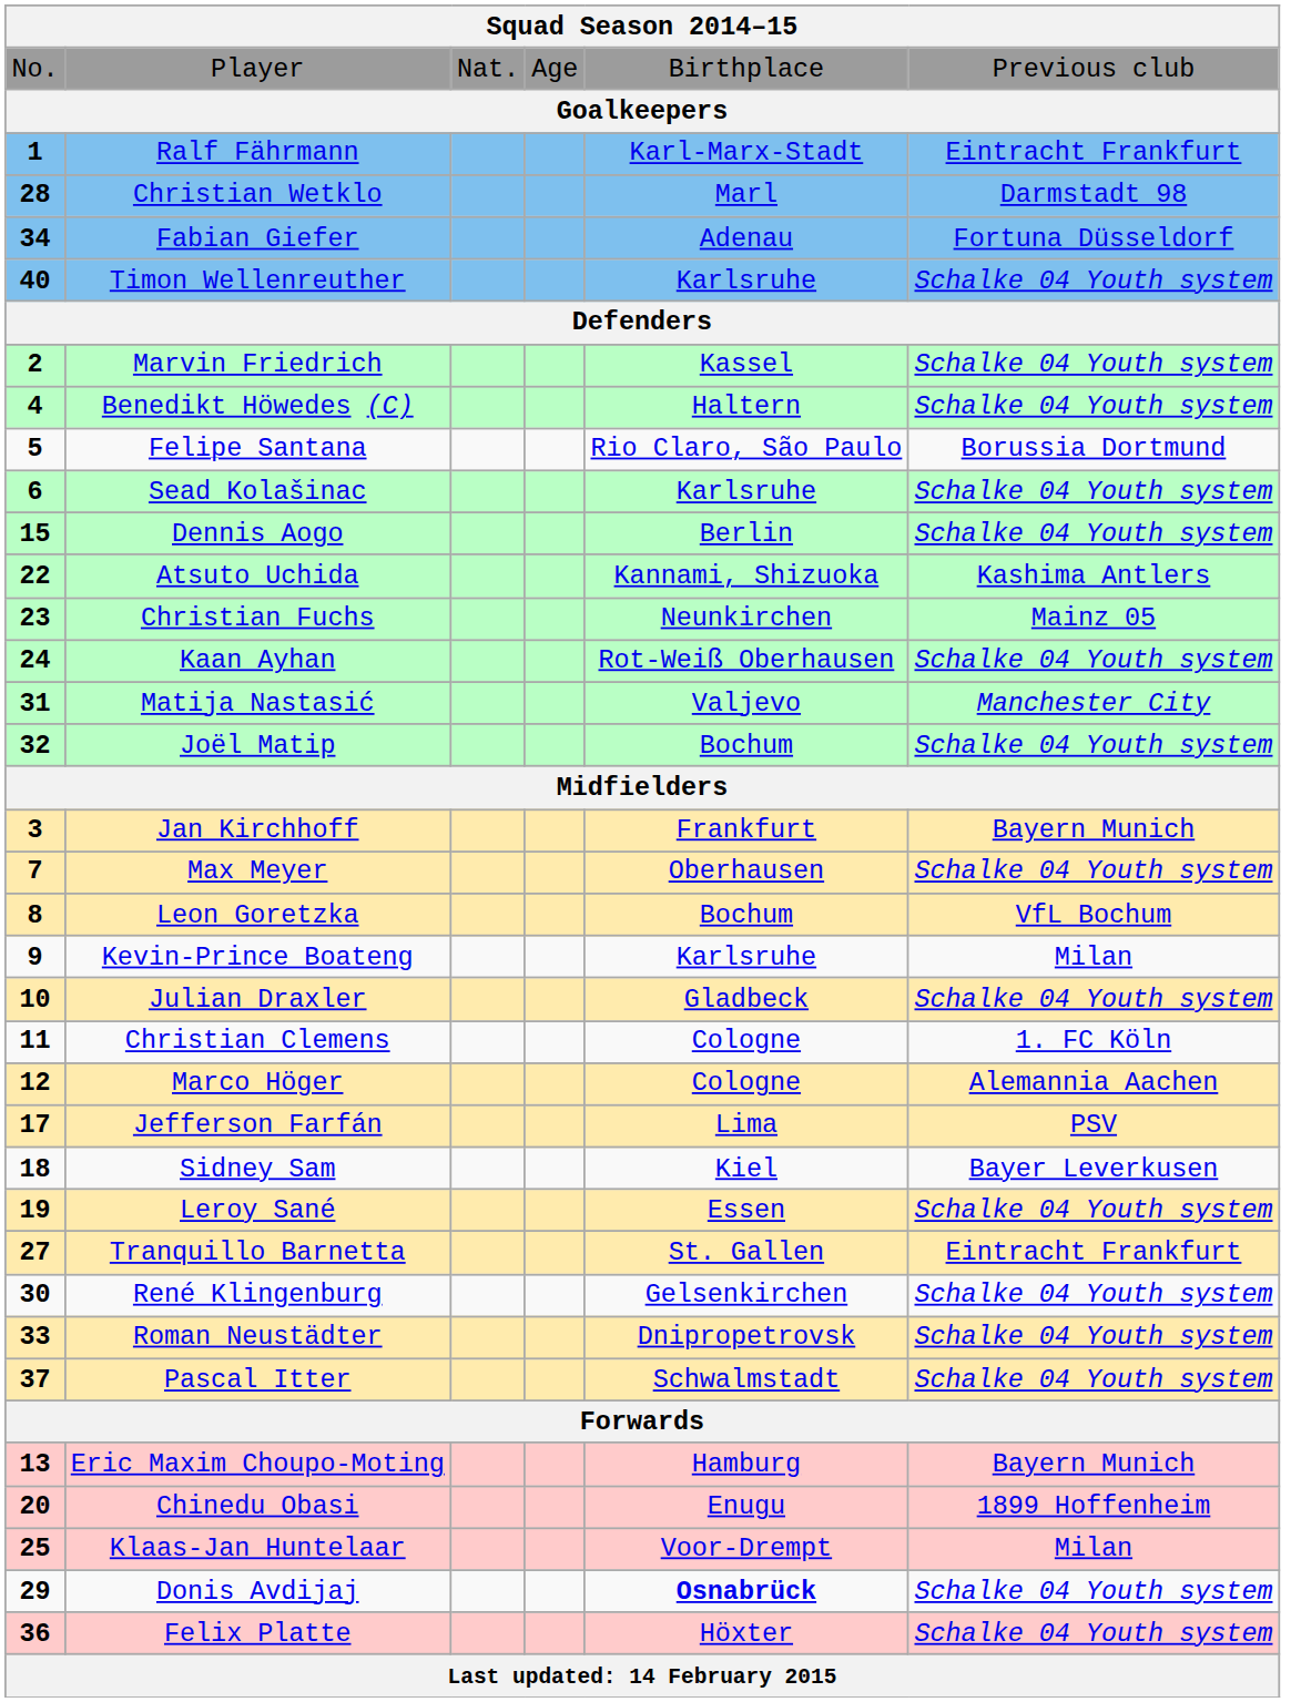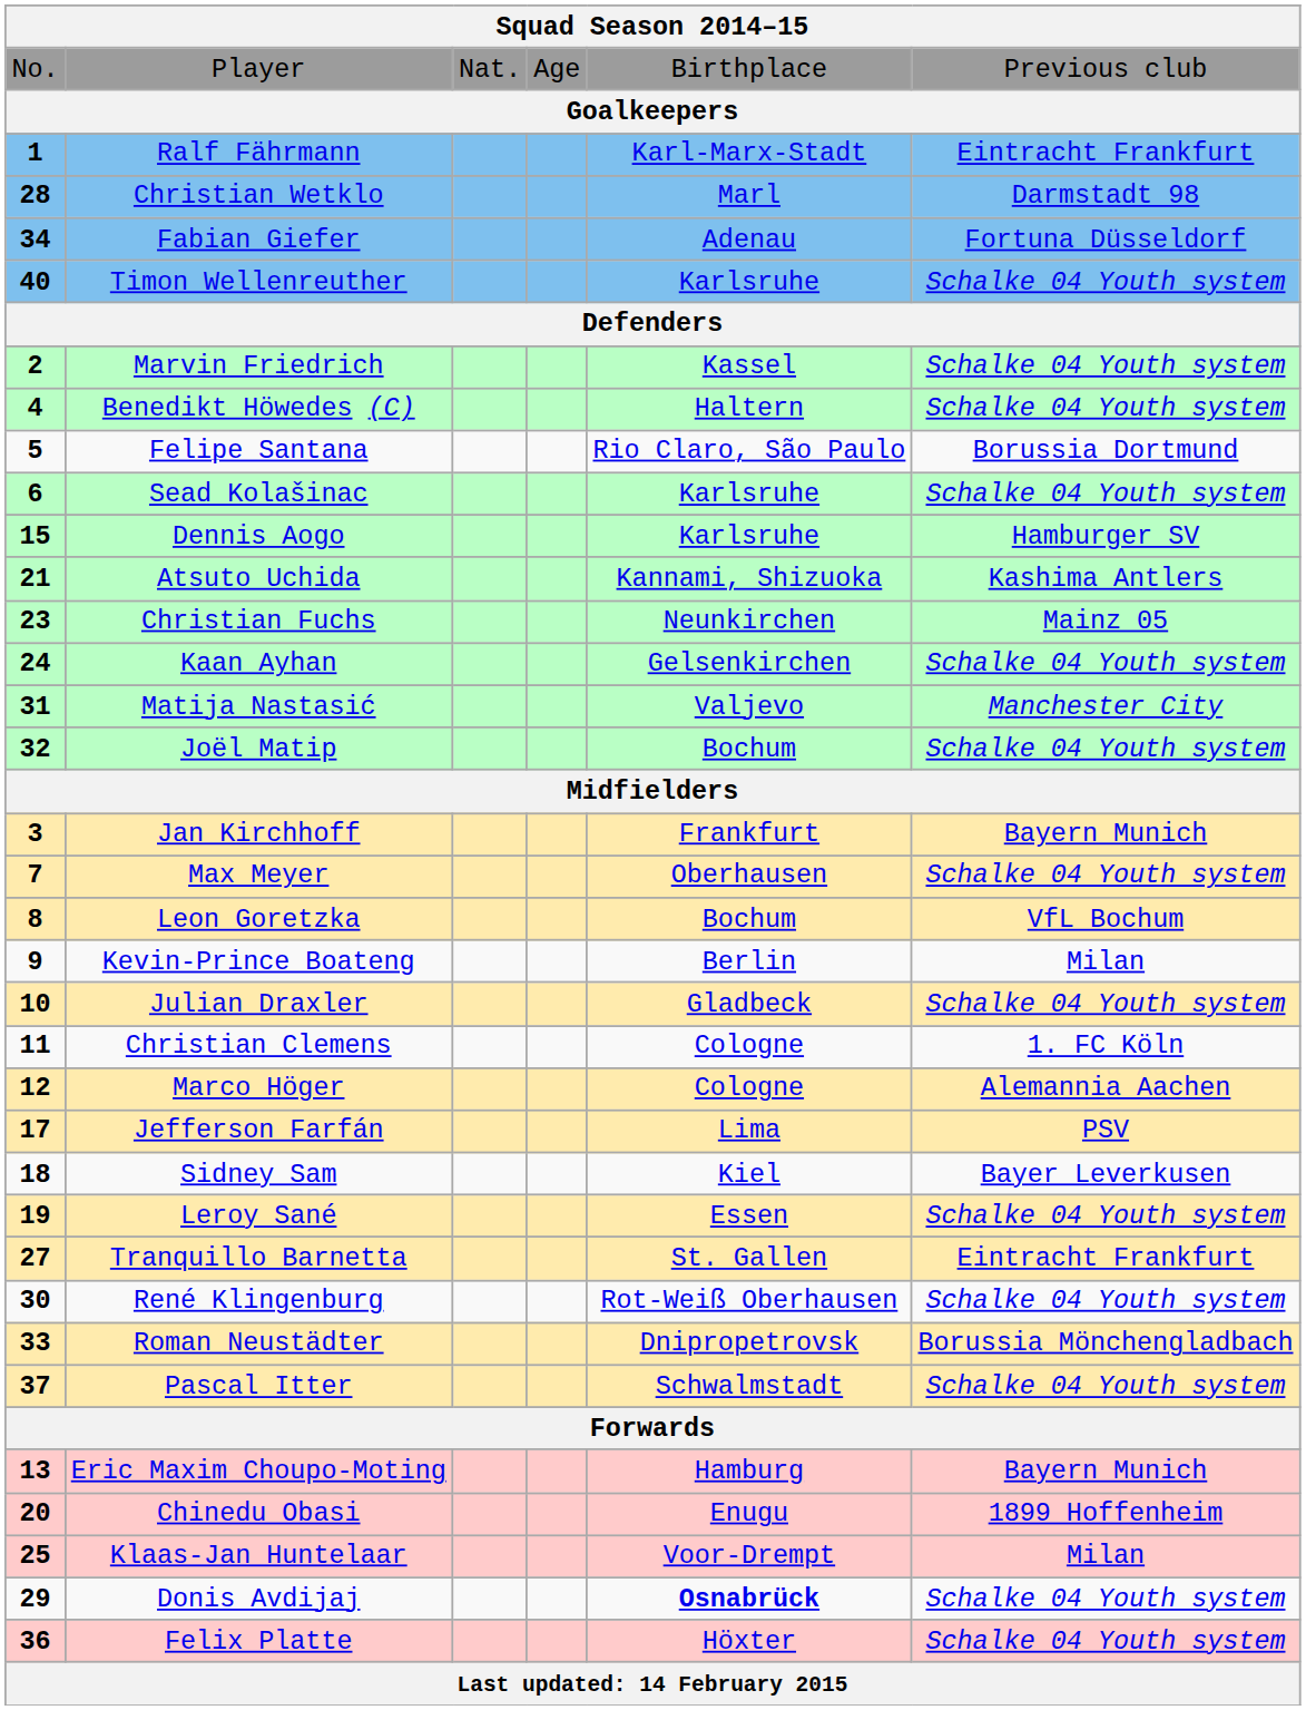 <table class="wikitable">
 <tr align="center" style="background:#DCDCDC">
 <th colspan="7">Squad Season 2014–15</th>
 </tr>
 <tr align="center" style="background:#9C9C9C">
 <td>No.</td>
 <td>Player</td>
 <td>Nat.</td>
 <td>Age</td>
 <td>Birthplace</td>
 <td>Previous club</td>
 </tr>
 <tr align="center" style="background:#DCDCDC">
 <th colspan="7">Goalkeepers</th>
 </tr>
 <tr align="center" style="background:#7EC0EE">
 <td><strong>1</strong></td>
 <td><a href='#'>Ralf Fährmann</a></td>
 <td></td>
 <td></td>
 <td><a href='#'>Karl-Marx-Stadt</a> </td>
 <td><a href='#'>Eintracht Frankfurt</a></td>
 </tr>
 <tr align="center" style="background:#7EC0EE">
 <td><strong>28</strong></td>
 <td><a href='#'>Christian Wetklo</a></td>
 <td></td>
 <td></td>
 <td><a href='#'>Marl</a></td>
 <td><a href='#'>Darmstadt 98</a></td>
 </tr>
 <tr align="center" style="background:#7EC0EE">
 <td><strong>34</strong></td>
 <td><a href='#'>Fabian Giefer</a></td>
 <td></td>
 <td></td>
 <td><a href='#'>Adenau</a></td>
 <td><a href='#'>Fortuna Düsseldorf</a></td>
 </tr>
 <tr align="center" style="background:#7EC0EE">
 <td><strong>40</strong></td>
 <td><a href='#'>Timon Wellenreuther</a></td>
 <td></td>
 <td></td>
 <td><a href='#'>Karlsruhe</a></td>
 <td><em><a href='#'>Schalke 04 Youth system</a></em></td>
 </tr>
 <tr align="center" style="background:#7EC0EE">
 <th colspan="7">Defenders</th>
 </tr>
 <tr align="center" style="background:#B9FFC5">
 <td><strong>2</strong></td>
 <td><a href='#'>Marvin Friedrich</a></td>
 <td></td>
 <td></td>
 <td><a href='#'>Kassel</a></td>
 <td><em><a href='#'>Schalke 04 Youth system</a></em></td>
 </tr>
 <tr align="center" style="background:#B9FFC5">
 <td><strong>4</strong></td>
 <td><a href='#'>Benedikt Höwedes</a> <em><a href='#'>(C)</a></em></td>
 <td></td>
 <td></td>
 <td><a href='#'>Haltern</a></td>
 <td><em><a href='#'>Schalke 04 Youth system</a></em></td>
 </tr>
 <tr align="center">
 <td><strong>5</strong></td>
 <td><a href='#'>Felipe Santana</a></td>
 <td></td>
 <td></td>
 <td><a href='#'>Rio Claro, São Paulo</a> </td>
 <td><a href='#'>Borussia Dortmund</a></td>
 </tr>
 <tr align="center" style="background:#B9FFC5">
 <td><strong>6</strong></td>
 <td><a href='#'>Sead Kolašinac</a></td>
 <td></td>
 <td></td>
 <td><a href='#'>Karlsruhe</a></td>
 <td><em><a href='#'>Schalke 04 Youth system</a></em></td>
 </tr>
 <tr align="center" style="background:#B9FFC5">
 <td><strong>15</strong></td>
 <td><a href='#'>Dennis Aogo</a></td>
 <td></td>
 <td></td>
-<td><a href='#'>Berlin</a></td>
-<td><em><a href='#'>Schalke 04 Youth system</a></em></td>
+<td><a href='#'>Karlsruhe</a></td>
+<td><a href='#'>Hamburger SV</a></td>
 </tr>
 <tr align="center" style="background:#B9FFC5">
-<td><strong>22</strong></td>
+<td><strong>21</strong></td>
 <td><a href='#'>Atsuto Uchida</a></td>
 <td></td>
 <td></td>
 <td><a href='#'>Kannami, Shizuoka</a> </td>
 <td><a href='#'>Kashima Antlers</a></td>
 </tr>
 <tr align="center" style="background:#B9FFC5">
 <td><strong>23</strong></td>
 <td><a href='#'>Christian Fuchs</a></td>
 <td></td>
 <td></td>
 <td><a href='#'>Neunkirchen</a> </td>
 <td><a href='#'>Mainz 05</a></td>
 </tr>
 <tr align="center" style="background:#B9FFC5">
 <td><strong>24</strong></td>
 <td><a href='#'>Kaan Ayhan</a></td>
 <td></td>
 <td></td>
-<td><a href='#'>Rot-Weiß Oberhausen</a></td>
+<td><a href='#'>Gelsenkirchen</a></td>
 <td><em><a href='#'>Schalke 04 Youth system</a></em></td>
 </tr>
 <tr align="center" style="background:#B9FFC5">
 <td><strong>31</strong></td>
 <td><a href='#'>Matija Nastasić</a></td>
 <td></td>
 <td></td>
 <td><a href='#'>Valjevo</a> </td>
 <td><em><a href='#'>Manchester City</a></em></td>
 </tr>
 <tr align="center" style="background:#B9FFC5">
 <td><strong>32</strong></td>
 <td><a href='#'>Joël Matip</a></td>
 <td></td>
 <td></td>
 <td><a href='#'>Bochum</a></td>
 <td><em><a href='#'>Schalke 04 Youth system</a></em></td>
 </tr>
 <tr align="center" style="background:#DCDCDC">
 <th colspan="7">Midfielders</th>
 </tr>
 <tr align="center" style="background:#FFEBAD">
 <td><strong>3</strong></td>
 <td><a href='#'>Jan Kirchhoff</a></td>
 <td></td>
 <td></td>
 <td><a href='#'>Frankfurt</a></td>
 <td><a href='#'>Bayern Munich</a></td>
 </tr>
 <tr align="center" style="background:#FFEBAD">
 <td><strong>7</strong></td>
 <td><a href='#'>Max Meyer</a></td>
 <td></td>
 <td></td>
 <td><a href='#'>Oberhausen</a></td>
 <td><em><a href='#'>Schalke 04 Youth system</a></em></td>
 </tr>
 <tr align="center" style="background:#FFEBAD">
 <td><strong>8</strong></td>
 <td><a href='#'>Leon Goretzka</a></td>
 <td></td>
 <td></td>
 <td><a href='#'>Bochum</a></td>
 <td><a href='#'>VfL Bochum</a></td>
 </tr>
 <tr align="center">
 <td><strong>9</strong></td>
 <td><a href='#'>Kevin-Prince Boateng</a></td>
 <td></td>
 <td></td>
-<td><a href='#'>Karlsruhe</a></td>
+<td><a href='#'>Berlin</a></td>
 <td><a href='#'>Milan</a></td>
 </tr>
 <tr align="center" style="background:#FFEBAD">
 <td><strong>10</strong></td>
 <td><a href='#'>Julian Draxler</a></td>
 <td></td>
 <td></td>
 <td><a href='#'>Gladbeck</a></td>
 <td><em><a href='#'>Schalke 04 Youth system</a></em></td>
 </tr>
 <tr align="center">
 <td><strong>11</strong></td>
 <td><a href='#'>Christian Clemens</a></td>
 <td></td>
 <td></td>
 <td><a href='#'>Cologne</a></td>
 <td><a href='#'>1. FC Köln</a></td>
 </tr>
 <tr align="center" style="background:#FFEBAD">
 <td><strong>12</strong></td>
 <td><a href='#'>Marco Höger</a></td>
 <td></td>
 <td></td>
 <td><a href='#'>Cologne</a></td>
 <td><a href='#'>Alemannia Aachen</a></td>
 </tr>
 <tr align="center" style="background:#FFEBAD">
 <td><strong>17</strong></td>
 <td><a href='#'>Jefferson Farfán</a></td>
 <td></td>
 <td></td>
 <td><a href='#'>Lima</a> </td>
 <td><a href='#'>PSV</a></td>
 </tr>
 <tr align="center">
 <td><strong>18</strong></td>
 <td><a href='#'>Sidney Sam</a></td>
 <td></td>
 <td></td>
 <td><a href='#'>Kiel</a></td>
 <td><a href='#'>Bayer Leverkusen</a></td>
 </tr>
 <tr align="center" style="background:#FFEBAD">
 <td><strong>19</strong></td>
 <td><a href='#'>Leroy Sané</a></td>
 <td></td>
 <td></td>
 <td><a href='#'>Essen</a></td>
 <td><em><a href='#'>Schalke 04 Youth system</a></em></td>
 </tr>
 <tr align="center" style="background:#FFEBAD">
 <td><strong>27</strong></td>
 <td><a href='#'>Tranquillo Barnetta</a></td>
 <td></td>
 <td></td>
 <td><a href='#'>St. Gallen</a> </td>
 <td><a href='#'>Eintracht Frankfurt</a></td>
 </tr>
 <tr align="center">
 <td><strong>30</strong></td>
 <td><a href='#'>René Klingenburg</a></td>
 <td></td>
 <td></td>
-<td><a href='#'>Gelsenkirchen</a></td>
+<td><a href='#'>Rot-Weiß Oberhausen</a></td>
 <td><em><a href='#'>Schalke 04 Youth system</a></em></td>
 </tr>
 <tr align="center" style="background:#FFEBAD">
 <td><strong>33</strong></td>
 <td><a href='#'>Roman Neustädter</a></td>
 <td></td>
 <td></td>
 <td><a href='#'>Dnipropetrovsk</a> </td>
-<td><em><a href='#'>Schalke 04 Youth system</a></em></td>
+<td><a href='#'>Borussia Mönchengladbach</a></td>
 </tr>
 <tr align="center" style="background:#FFEBAD">
 <td><strong>37</strong></td>
 <td><a href='#'>Pascal Itter</a></td>
 <td></td>
 <td></td>
 <td><a href='#'>Schwalmstadt</a></td>
 <td><em><a href='#'>Schalke 04 Youth system</a></em></td>
 </tr>
 <tr align="center" style="background:#DCDCDC">
 <th colspan="7">Forwards</th>
 </tr>
 <tr align="center" style="background:#FFCBCB">
 <td><strong>13</strong></td>
 <td><a href='#'>Eric Maxim Choupo-Moting</a></td>
 <td></td>
 <td></td>
 <td><a href='#'>Hamburg</a></td>
 <td><a href='#'>Bayern Munich</a></td>
 </tr>
 <tr align="center" style="background:#FFCBCB">
 <td><strong>20</strong></td>
 <td><a href='#'>Chinedu Obasi</a></td>
 <td></td>
 <td></td>
 <td><a href='#'>Enugu</a> </td>
 <td><a href='#'>1899 Hoffenheim</a></td>
 </tr>
 <tr align="center" style="background:#FFCBCB">
 <td><strong>25</strong></td>
 <td><a href='#'>Klaas-Jan Huntelaar</a></td>
 <td></td>
 <td></td>
 <td><a href='#'>Voor-Drempt</a> </td>
 <td><a href='#'>Milan</a></td>
 </tr>
 <tr align="center">
 <td><strong>29</strong></td>
 <td><a href='#'>Donis Avdijaj</a></td>
 <td></td>
 <td></td>
 <td><strong><a href='#'>Osnabrück</a></strong></td>
 <td><em><a href='#'>Schalke 04 Youth system</a></em></td>
 </tr>
 <tr align="center" style="background:#FFCBCB">
 <td><strong>36</strong></td>
 <td><a href='#'>Felix Platte</a></td>
 <td></td>
 <td></td>
 <td><a href='#'>Höxter</a></td>
 <td><em><a href='#'>Schalke 04 Youth system</a></em></td>
 </tr>
 <tr align="left" style="background:#DCDCDC">
 <th colspan="7"><small>Last updated: 14 February 2015</small></th>
 </tr>
 <tr>
 </tr>
 </table>
